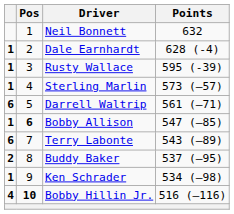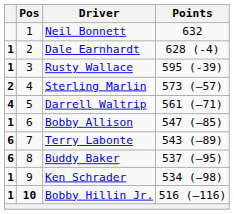 <table class="wikitable" style="font-size: 95%;">
 <tr>
 <th></th>
 <th>Pos</th>
 <th>Driver</th>
 <th>Points</th>
 </tr>
 <tr>
 <td align="left"></td>
 <td style="text-align:center;">1</td>
 <td><a href='#'>Neil Bonnett</a></td>
 <td style="text-align:center;">632</td>
 </tr>
 <tr>
 <td align="left">  <strong>1</strong></td>
 <td style="text-align:center;">2</td>
 <td><a href='#'>Dale Earnhardt</a></td>
 <td style="text-align:center;">628 (-4)</td>
 </tr>
 <tr>
 <td align="left">  <strong>1</strong></td>
 <td style="text-align:center;">3</td>
 <td><a href='#'>Rusty Wallace</a></td>
 <td style="text-align:center;">595 (-39)</td>
 </tr>
 <tr>
-<td align="left">  <strong>1</strong></td>
+<td align="left">  <strong>2</strong></td>
 <td style="text-align:center;">4</td>
 <td><a href='#'>Sterling Marlin</a></td>
 <td style="text-align:center;">573 (–57)</td>
 </tr>
 <tr>
-<td align="left">  <strong>6</strong></td>
+<td align="left">  <strong>4</strong></td>
 <td style="text-align:center;">5</td>
 <td><a href='#'>Darrell Waltrip</a></td>
 <td style="text-align:center;">561 (–71)</td>
 </tr>
 <tr>
 <td align="left">  <strong>1</strong></td>
-<td style="text-align:center;"><strong>6</strong></td>
+<td style="text-align:center;">6</td>
 <td><a href='#'>Bobby Allison</a></td>
 <td style="text-align:center;">547 (–85)</td>
 </tr>
 <tr>
 <td align="left">  <strong>6</strong></td>
 <td style="text-align:center;">7</td>
 <td><a href='#'>Terry Labonte</a></td>
 <td style="text-align:center;">543 (–89)</td>
 </tr>
 <tr>
-<td align="left">  <strong>2</strong></td>
+<td align="left">  <strong>6</strong></td>
 <td style="text-align:center;">8</td>
 <td><a href='#'>Buddy Baker</a></td>
 <td style="text-align:center;">537 (–95)</td>
 </tr>
 <tr>
 <td align="left">  <strong>1</strong></td>
 <td style="text-align:center;">9</td>
 <td><a href='#'>Ken Schrader</a></td>
 <td style="text-align:center;">534 (–98)</td>
 </tr>
 <tr>
-<td align="left">  <strong>4</strong></td>
+<td align="left">  <strong>1</strong></td>
 <td style="text-align:center;"><strong>10</strong></td>
 <td><a href='#'>Bobby Hillin Jr.</a></td>
 <td style="text-align:center;">516 (–116)</td>
 </tr>
 <tr class="sortbottom">
 <th colspan="9"></th>
 </tr>
 </table>
